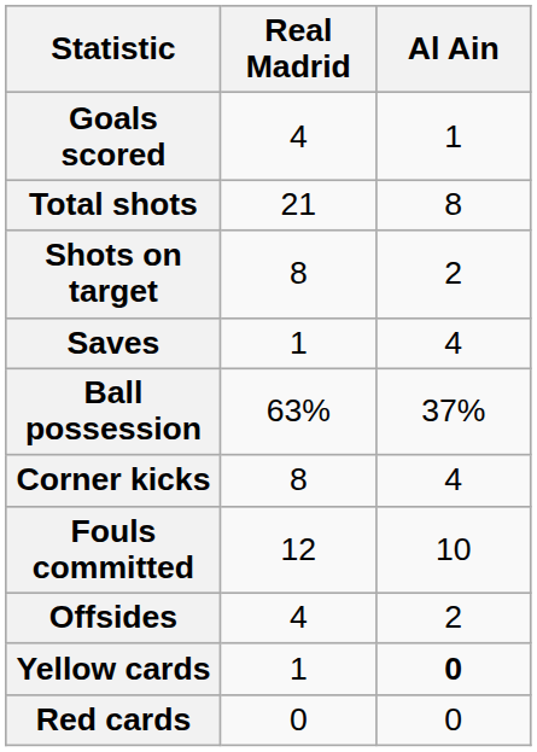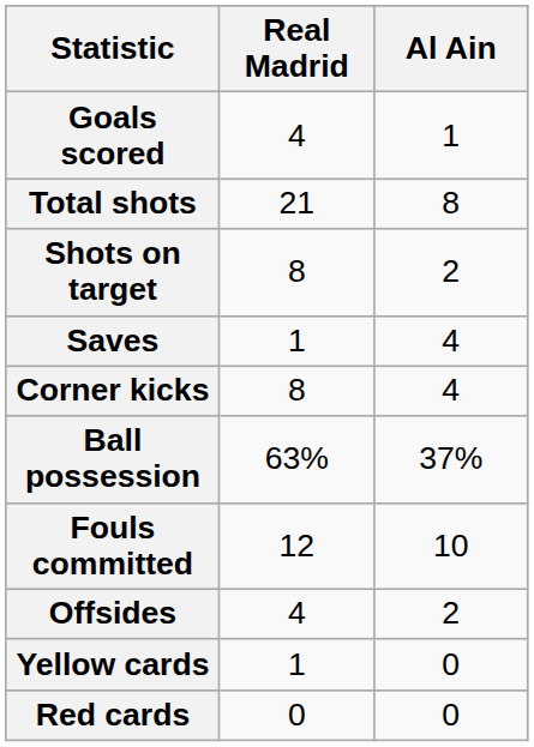 <table class="wikitable plainrowheaders" style="text-align:center">
 <tr>
 <th scope="col" style="width:100px">Statistic</th>
 <th scope="col" style="width:70px">Real Madrid</th>
 <th scope="col" style="width:70px">Al Ain</th>
 </tr>
 <tr>
 <th scope=row>Goals scored</th>
 <td>4</td>
 <td>1</td>
 </tr>
 <tr>
 <th scope=row>Total shots</th>
 <td>21</td>
 <td>8</td>
 </tr>
 <tr>
 <th scope=row>Shots on target</th>
 <td>8</td>
 <td>2</td>
 </tr>
 <tr>
 <th scope=row>Saves</th>
 <td>1</td>
 <td>4</td>
 </tr>
 <tr>
+<th scope=row>Corner kicks</th>
+<td>8</td>
+<td>4</td>
+</tr>
+<tr>
 <th scope=row>Ball possession</th>
 <td>63%</td>
 <td>37%</td>
-</tr>
-<tr>
-<th scope=row>Corner kicks</th>
-<td>8</td>
-<td>4</td>
 </tr>
 <tr>
 <th scope=row>Fouls committed</th>
 <td>12</td>
 <td>10</td>
 </tr>
 <tr>
 <th scope=row>Offsides</th>
 <td>4</td>
 <td>2</td>
 </tr>
 <tr>
 <th scope=row>Yellow cards</th>
 <td>1</td>
-<td><strong>0</strong></td>
+<td>0</td>
 </tr>
 <tr>
 <th scope=row>Red cards</th>
 <td>0</td>
 <td>0</td>
 </tr>
 </table>
